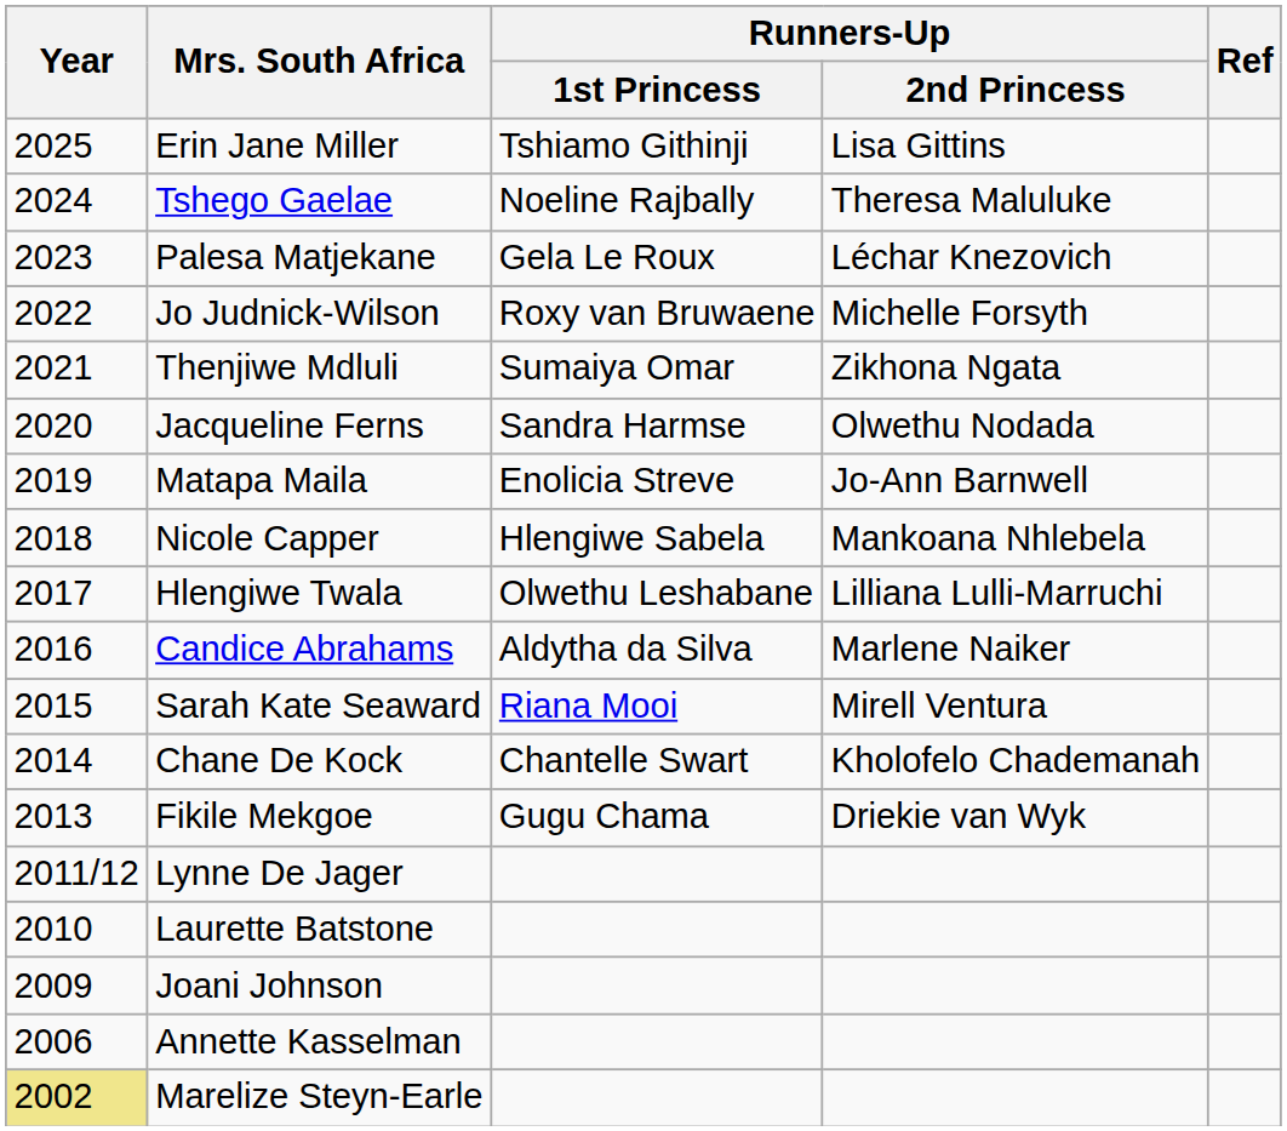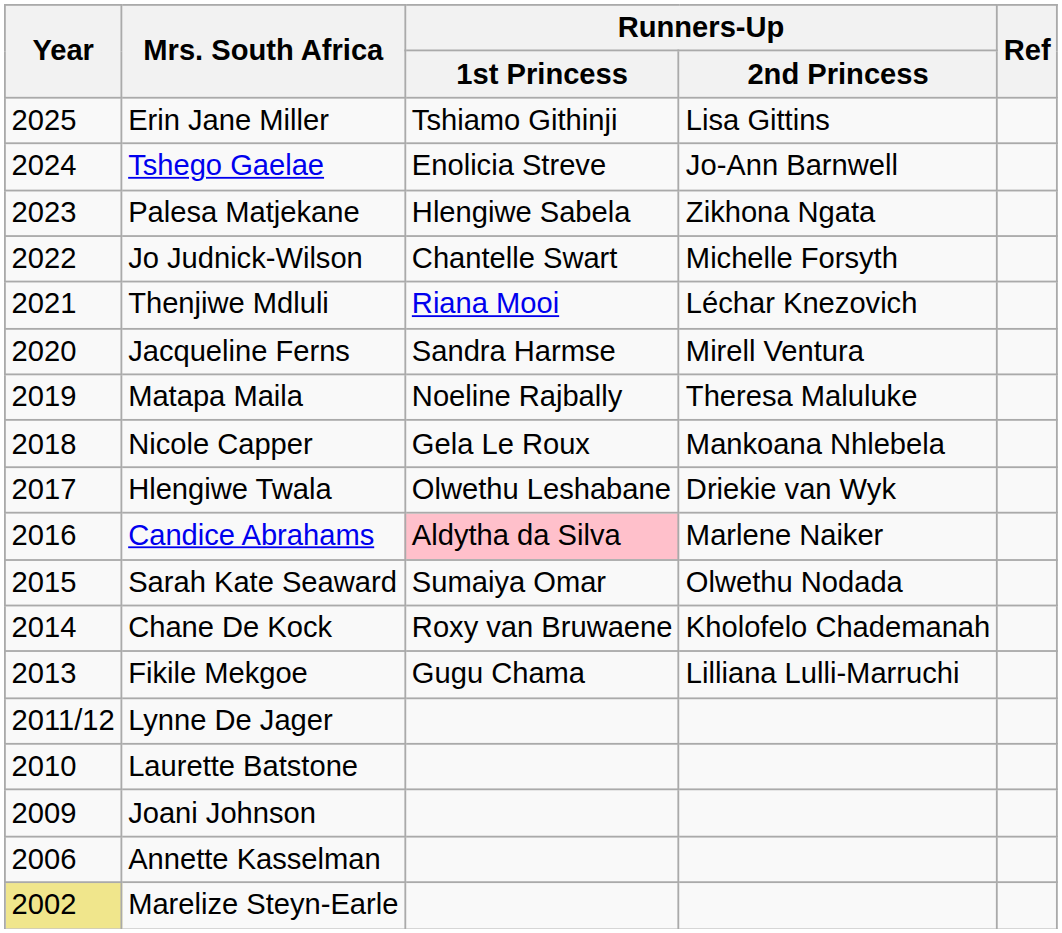 <table class="wikitable">
 <tr>
 <th rowspan="2">Year</th>
 <th rowspan="2">Mrs. South Africa</th>
 <th colspan="2">Runners-Up</th>
 <th rowspan="2">Ref</th>
 </tr>
 <tr>
 <th>1st Princess</th>
 <th>2nd Princess</th>
 </tr>
 <tr>
 <td>2025</td>
 <td>Erin Jane Miller</td>
 <td>Tshiamo Githinji</td>
 <td>Lisa Gittins</td>
 <td></td>
 </tr>
 <tr>
 <td>2024</td>
 <td><a href='#'>Tshego Gaelae</a></td>
-<td>Noeline Rajbally</td>
-<td>Theresa Maluluke</td>
+<td>Enolicia Streve</td>
+<td>Jo-Ann Barnwell</td>
 <td></td>
 </tr>
 <tr>
 <td>2023</td>
 <td>Palesa Matjekane</td>
-<td>Gela Le Roux</td>
-<td>Léchar Knezovich</td>
+<td>Hlengiwe Sabela</td>
+<td>Zikhona Ngata</td>
 <td></td>
 </tr>
 <tr>
 <td>2022</td>
 <td>Jo Judnick-Wilson</td>
-<td>Roxy van Bruwaene</td>
+<td>Chantelle Swart</td>
 <td>Michelle Forsyth</td>
 <td></td>
 </tr>
 <tr>
 <td>2021</td>
 <td>Thenjiwe Mdluli</td>
-<td>Sumaiya Omar</td>
-<td>Zikhona Ngata</td>
+<td><a href='#'>Riana Mooi</a></td>
+<td>Léchar Knezovich</td>
 <td></td>
 </tr>
 <tr>
 <td>2020</td>
 <td>Jacqueline Ferns</td>
 <td>Sandra Harmse</td>
-<td>Olwethu Nodada</td>
+<td>Mirell Ventura</td>
 <td></td>
 </tr>
 <tr>
 <td>2019</td>
 <td>Matapa Maila</td>
-<td>Enolicia Streve</td>
-<td>Jo-Ann Barnwell</td>
+<td>Noeline Rajbally</td>
+<td>Theresa Maluluke</td>
 <td></td>
 </tr>
 <tr>
 <td>2018</td>
 <td>Nicole Capper</td>
-<td>Hlengiwe Sabela</td>
+<td>Gela Le Roux</td>
 <td>Mankoana Nhlebela</td>
 <td></td>
 </tr>
 <tr>
 <td>2017</td>
 <td>Hlengiwe Twala</td>
 <td>Olwethu Leshabane</td>
-<td>Lilliana Lulli-Marruchi</td>
+<td>Driekie van Wyk</td>
 <td></td>
 </tr>
 <tr>
 <td>2016</td>
 <td><a href='#'>Candice Abrahams</a></td>
-<td>Aldytha da Silva</td>
+<td style="background: pink;">Aldytha da Silva</td>
 <td>Marlene Naiker</td>
 <td></td>
 </tr>
 <tr>
 <td>2015</td>
 <td>Sarah Kate Seaward</td>
-<td><a href='#'>Riana Mooi</a></td>
-<td>Mirell Ventura</td>
+<td>Sumaiya Omar</td>
+<td>Olwethu Nodada</td>
 <td></td>
 </tr>
 <tr>
 <td>2014</td>
 <td>Chane De Kock</td>
-<td>Chantelle Swart</td>
+<td>Roxy van Bruwaene</td>
 <td>Kholofelo Chademanah</td>
 <td></td>
 </tr>
 <tr>
 <td>2013</td>
 <td>Fikile Mekgoe</td>
 <td>Gugu Chama</td>
-<td>Driekie van Wyk</td>
+<td>Lilliana Lulli-Marruchi</td>
 <td></td>
 </tr>
 <tr>
 <td>2011/12</td>
 <td>Lynne De Jager</td>
 <td></td>
 <td></td>
 <td></td>
 </tr>
 <tr>
 <td>2010</td>
 <td>Laurette Batstone</td>
 <td></td>
 <td></td>
 <td></td>
 </tr>
 <tr>
 <td>2009</td>
 <td>Joani Johnson</td>
 <td></td>
 <td></td>
 <td></td>
 </tr>
 <tr>
 <td>2006</td>
 <td>Annette Kasselman</td>
 <td></td>
 <td></td>
 <td></td>
 </tr>
 <tr>
 <td style="background: khaki;">2002</td>
 <td>Marelize Steyn-Earle</td>
 <td></td>
 <td></td>
 <td></td>
 </tr>
 </table>
